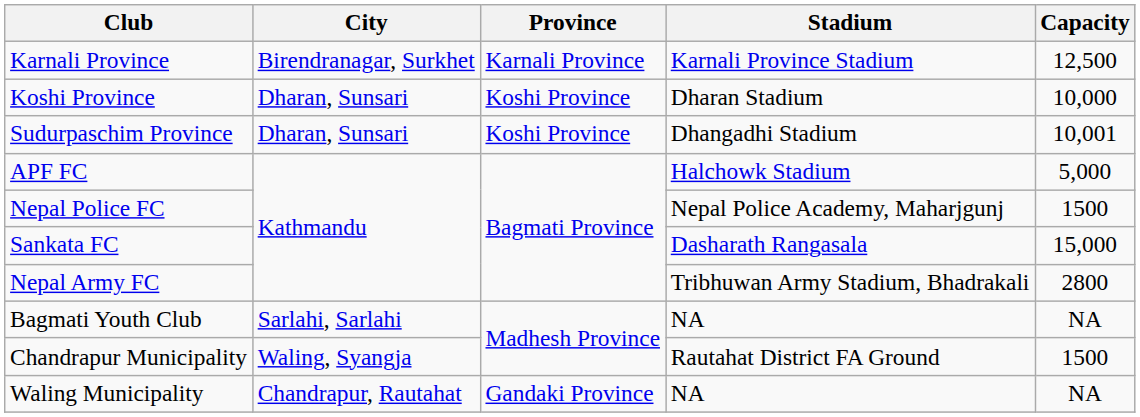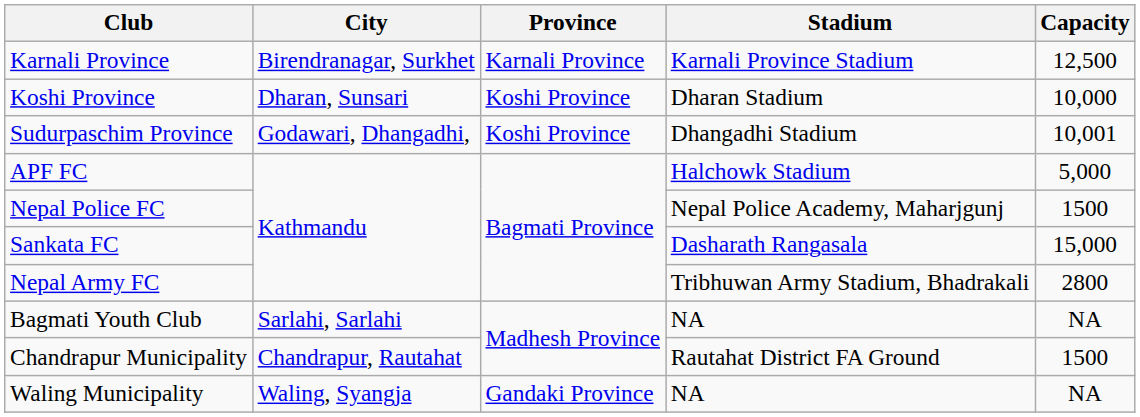 <table class="wikitable sortable">
 <tr>
 <th>Club</th>
 <th>City</th>
 <th>Province</th>
 <th>Stadium</th>
 <th>Capacity</th>
 </tr>
 <tr>
 <td><a href='#'>Karnali Province</a></td>
 <td><a href='#'>Birendranagar</a>, <a href='#'>Surkhet</a></td>
 <td><a href='#'>Karnali Province</a></td>
 <td><a href='#'>Karnali Province Stadium</a></td>
 <td style="text-align:center">12,500</td>
 </tr>
 <tr>
 <td><a href='#'>Koshi Province</a></td>
 <td><a href='#'>Dharan</a>, <a href='#'>Sunsari</a></td>
 <td><a href='#'>Koshi Province</a></td>
 <td>Dharan Stadium</td>
 <td style="text-align:center">10,000</td>
 </tr>
 <tr>
 <td><a href='#'>Sudurpaschim Province</a></td>
-<td><a href='#'>Dharan</a>, <a href='#'>Sunsari</a></td>
+<td><a href='#'>Godawari</a>, <a href='#'>Dhangadhi</a>,</td>
 <td><a href='#'>Koshi Province</a></td>
 <td>Dhangadhi Stadium</td>
 <td style="text-align:center">10,001</td>
 </tr>
 <tr>
 <td><a href='#'>APF FC</a></td>
 <td rowspan="4"><a href='#'>Kathmandu</a></td>
 <td rowspan=4><a href='#'>Bagmati Province</a></td>
 <td><a href='#'>Halchowk Stadium</a></td>
 <td style="text-align:center">5,000</td>
 </tr>
 <tr>
 <td><a href='#'>Nepal Police FC</a></td>
 <td>Nepal Police Academy, Maharjgunj</td>
 <td style="text-align:center">1500</td>
 </tr>
 <tr>
 <td><a href='#'>Sankata FC</a></td>
 <td><a href='#'>Dasharath Rangasala</a></td>
 <td style="text-align:center">15,000</td>
 </tr>
 <tr>
 <td><a href='#'>Nepal Army FC</a></td>
 <td>Tribhuwan Army Stadium, Bhadrakali</td>
 <td style="text-align:center">2800</td>
 </tr>
 <tr>
 <td>Bagmati Youth Club</td>
 <td><a href='#'>Sarlahi</a>, <a href='#'>Sarlahi</a></td>
 <td rowspan=2><a href='#'>Madhesh Province</a></td>
 <td>NA</td>
 <td style="text-align:center">NA</td>
 </tr>
 <tr>
 <td>Chandrapur Municipality</td>
-<td><a href='#'>Waling</a>, <a href='#'>Syangja</a></td>
+<td><a href='#'>Chandrapur</a>, <a href='#'>Rautahat</a></td>
 <td>Rautahat District FA Ground</td>
 <td style="text-align:center">1500</td>
 </tr>
 <tr>
 <td>Waling Municipality</td>
-<td><a href='#'>Chandrapur</a>, <a href='#'>Rautahat</a></td>
+<td><a href='#'>Waling</a>, <a href='#'>Syangja</a></td>
 <td><a href='#'>Gandaki Province</a></td>
 <td>NA</td>
 <td style="text-align:center">NA</td>
 </tr>
 </table>
